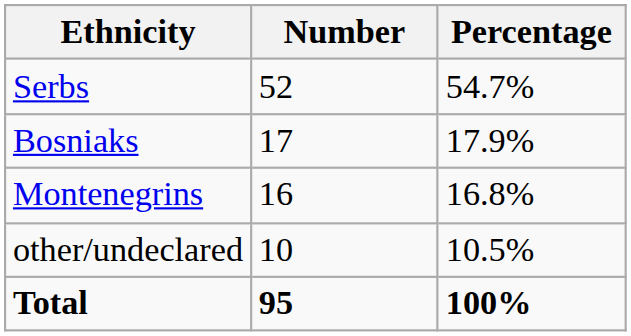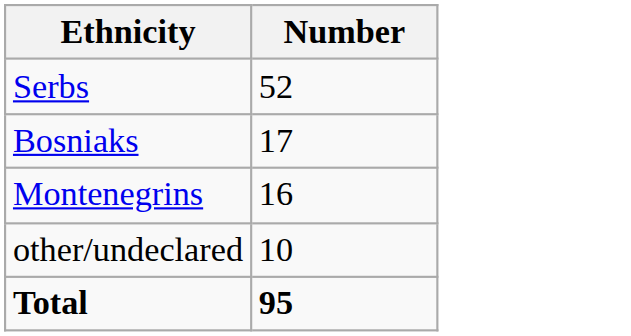 <table class="wikitable">
 <tr>
 <th width="100px">Ethnicity</th>
 <th width="80px">Number</th>
-<th width="80px">Percentage</th>
 </tr>
 <tr>
 <td><a href='#'>Serbs</a></td>
 <td>52</td>
-<td>54.7%</td>
 </tr>
 <tr>
 <td><a href='#'>Bosniaks</a></td>
 <td>17</td>
-<td>17.9%</td>
 </tr>
 <tr>
 <td><a href='#'>Montenegrins</a></td>
 <td>16</td>
-<td>16.8%</td>
 </tr>
 <tr>
 <td>other/undeclared</td>
 <td>10</td>
-<td>10.5%</td>
 </tr>
 <tr>
 <td><strong>Total</strong></td>
 <td><strong>95</strong></td>
-<td><strong>100%</strong></td>
 </tr>
 </table>
